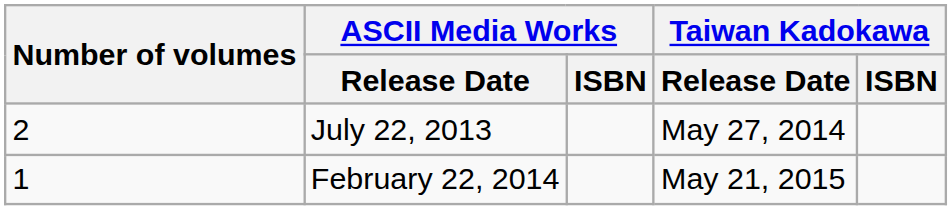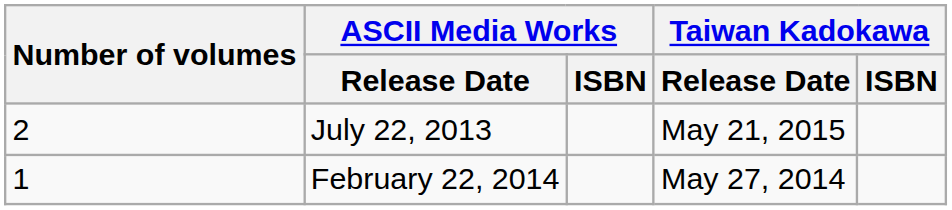 <table class=wikitable style="font-size:small;">
 <tr>
 <th rowspan="2">Number of volumes</th>
 <th colspan="2"> <a href='#'>ASCII Media Works</a></th>
 <th colspan="2"> <a href='#'>Taiwan Kadokawa</a></th>
 </tr>
 <tr>
 <th>Release Date</th>
 <th>ISBN</th>
 <th>Release Date</th>
 <th>ISBN</th>
 </tr>
 <tr>
 <td>2</td>
 <td>July 22, 2013</td>
 <td></td>
-<td>May 27, 2014</td>
+<td>May 21, 2015</td>
 <td></td>
 </tr>
 <tr>
 <td>1</td>
 <td>February 22, 2014</td>
 <td></td>
-<td>May 21, 2015</td>
+<td>May 27, 2014</td>
 <td></td>
 </tr>
 </table>
